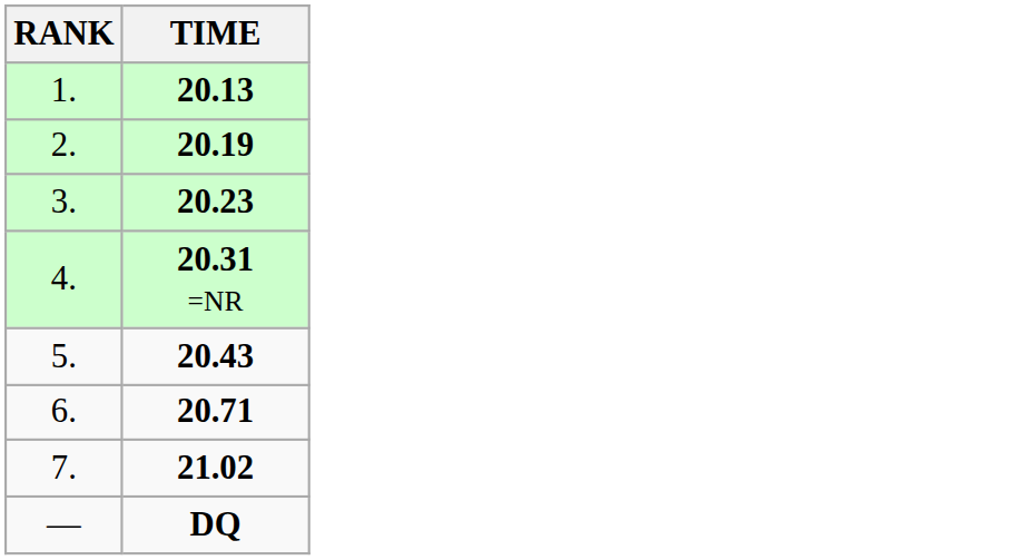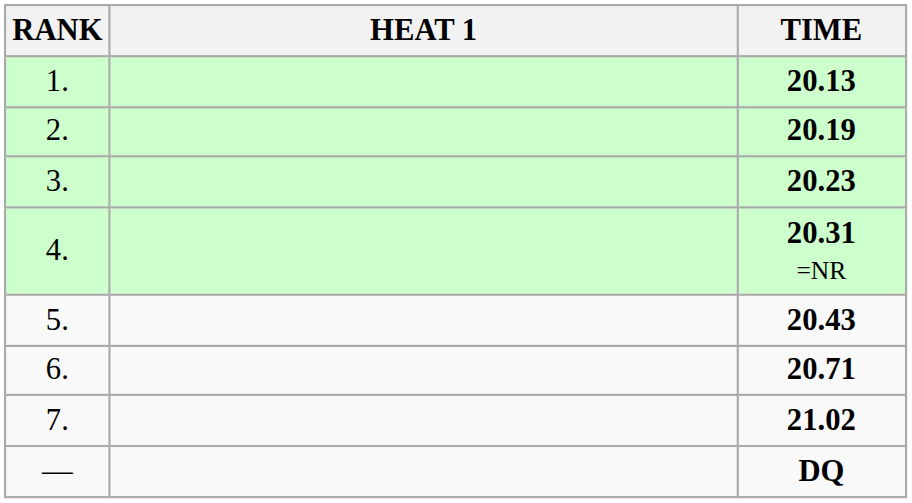 <table class="wikitable" style="border-collapse: collapse; font-size: 90%;">
 <tr>
 <th>RANK</th>
+<th style="width: 20em">HEAT 1</th>
 <th style="width: 5em">TIME</th>
 </tr>
 <tr style="background:#ccffcc;">
 <td align="center">1.</td>
+<td></td>
 <td align="center"><strong>20.13</strong></td>
 </tr>
 <tr style="background:#ccffcc;">
 <td align="center">2.</td>
+<td></td>
 <td align="center"><strong>20.19</strong></td>
 </tr>
 <tr style="background:#ccffcc;">
 <td align="center">3.</td>
+<td></td>
 <td align="center"><strong>20.23</strong></td>
 </tr>
 <tr style="background:#ccffcc;">
 <td align="center">4.</td>
+<td></td>
 <td align="center"><strong>20.31</strong><br><small>=NR</small></td>
 </tr>
 <tr>
 <td align="center">5.</td>
+<td></td>
 <td align="center"><strong>20.43</strong></td>
 </tr>
 <tr>
 <td align="center">6.</td>
+<td></td>
 <td align="center"><strong>20.71</strong></td>
 </tr>
 <tr>
 <td align="center">7.</td>
+<td></td>
 <td align="center"><strong>21.02</strong></td>
 </tr>
 <tr>
 <td align="center">—</td>
+<td></td>
 <td align="center"><strong>DQ</strong></td>
 </tr>
 </table>
